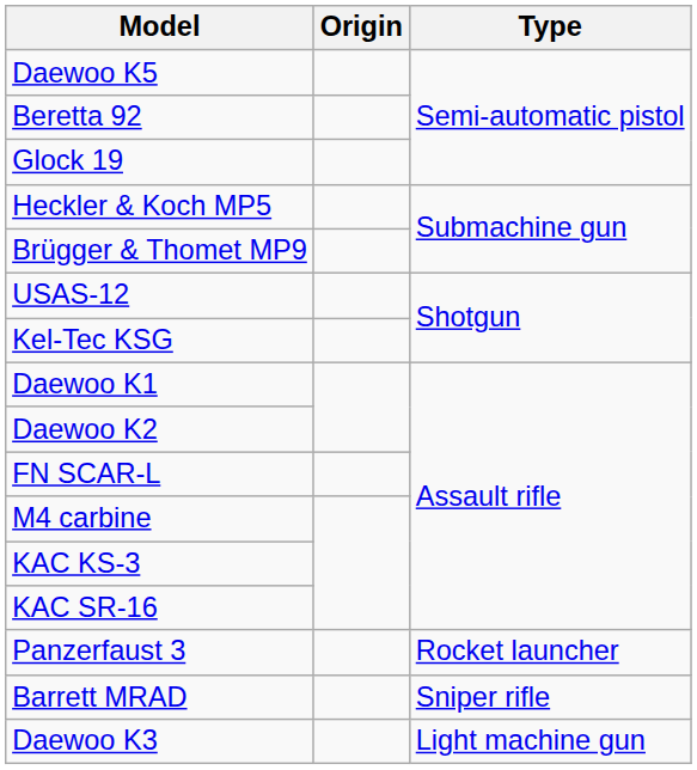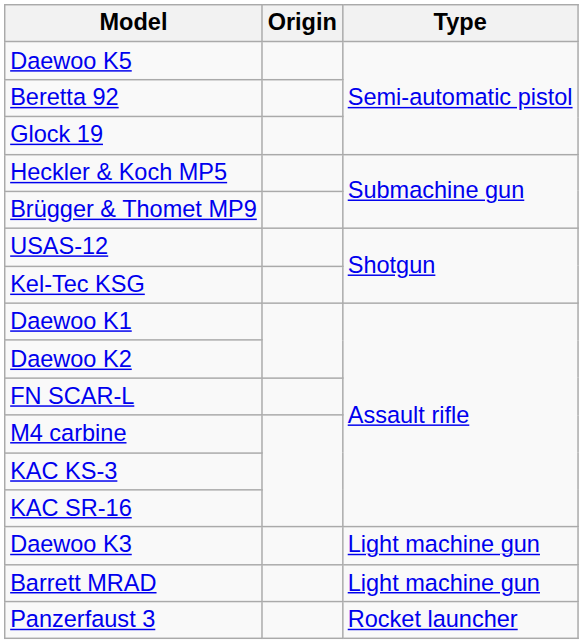 <table class="wikitable">
 <tr>
 <th>Model</th>
 <th>Origin</th>
 <th>Type</th>
 </tr>
 <tr>
 <td><a href='#'>Daewoo K5</a></td>
 <td></td>
 <td rowspan="3"><a href='#'>Semi-automatic pistol</a></td>
 </tr>
 <tr>
 <td><a href='#'>Beretta 92</a></td>
 <td></td>
 </tr>
 <tr>
 <td><a href='#'>Glock 19</a></td>
 <td></td>
 </tr>
 <tr>
 <td><a href='#'>Heckler & Koch MP5</a></td>
 <td></td>
 <td rowspan="2"><a href='#'>Submachine gun</a></td>
 </tr>
 <tr>
 <td><a href='#'>Brügger & Thomet MP9</a></td>
 <td></td>
 </tr>
 <tr>
 <td><a href='#'>USAS-12</a></td>
 <td></td>
 <td rowspan="2"><a href='#'>Shotgun</a></td>
 </tr>
 <tr>
 <td><a href='#'>Kel-Tec KSG</a></td>
 <td></td>
 </tr>
 <tr>
 <td><a href='#'>Daewoo K1</a></td>
 <td rowspan="2"></td>
 <td rowspan="6"><a href='#'>Assault rifle</a></td>
 </tr>
 <tr>
 <td><a href='#'>Daewoo K2</a></td>
 </tr>
 <tr>
 <td><a href='#'>FN SCAR-L</a></td>
 <td></td>
 </tr>
 <tr>
 <td><a href='#'>M4 carbine</a></td>
 <td rowspan="3"></td>
 </tr>
 <tr>
 <td><a href='#'>KAC KS-3</a></td>
 </tr>
 <tr>
 <td><a href='#'>KAC SR-16</a></td>
 </tr>
 <tr>
+<td><a href='#'>Daewoo K3</a></td>
+<td></td>
+<td><a href='#'>Light machine gun</a></td>
+</tr>
+<tr>
+<td><a href='#'>Barrett MRAD</a></td>
+<td></td>
+<td><a href='#'>Light machine gun</a></td>
+</tr>
+<tr>
 <td><a href='#'>Panzerfaust 3</a></td>
 <td></td>
 <td><a href='#'>Rocket launcher</a></td>
 </tr>
-<tr>
-<td><a href='#'>Barrett MRAD</a></td>
-<td></td>
-<td><a href='#'>Sniper rifle</a></td>
-</tr>
-<tr>
-<td><a href='#'>Daewoo K3</a></td>
-<td></td>
-<td><a href='#'>Light machine gun</a></td>
-</tr>
 </table>
